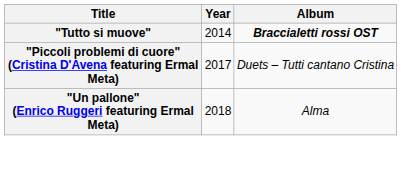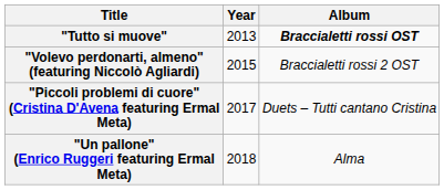 <table class="wikitable plainrowheaders" style="text-align:center;">
 <tr>
 <th scope="col" style="width:16em;">Title</th>
 <th scope="col" style="width:1em;">Year</th>
 <th scope="col">Album</th>
 </tr>
 <tr>
 <th scope="row">"Tutto si muove"</th>
-<td>2014</td>
+<td>2013</td>
 <td><strong><em>Braccialetti rossi OST</em></strong></td>
+</tr>
+<tr>
+<th scope="row">"Volevo perdonarti, almeno"<br><span>(featuring Niccolò Agliardi)</span></th>
+<td>2015</td>
+<td><em>Braccialetti rossi 2 OST</em></td>
 </tr>
 <tr>
 <th scope="row">"Piccoli problemi di cuore"<br><span>(<a href='#'>Cristina D'Avena</a> featuring Ermal Meta)</span></th>
 <td>2017</td>
 <td><em>Duets – Tutti cantano Cristina</em></td>
 </tr>
 <tr>
 <th scope="row">"Un pallone"<br><span>(<a href='#'>Enrico Ruggeri</a> featuring Ermal Meta)</span></th>
 <td>2018</td>
 <td><em>Alma</em></td>
 </tr>
 </table>
